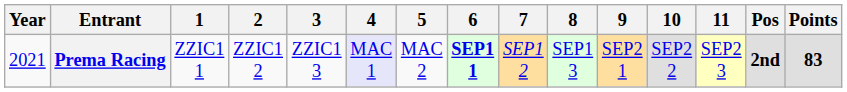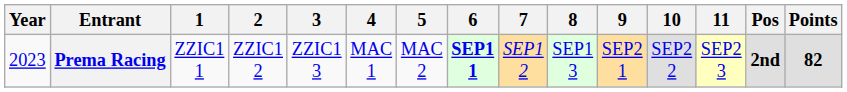 <table class="wikitable" style="text-align:center; font-size:85%;">
 <tr>
 <th>Year</th>
 <th>Entrant</th>
 <th>1</th>
 <th>2</th>
 <th>3</th>
 <th>4</th>
 <th>5</th>
 <th>6</th>
 <th>7</th>
 <th>8</th>
 <th>9</th>
 <th>10</th>
 <th>11</th>
 <th>Pos</th>
 <th>Points</th>
 </tr>
 <tr>
-<td><a href='#'>2021</a></td>
+<td><a href='#'>2023</a></td>
 <th nowrap><a href='#'>Prema Racing</a></th>
 <td><a href='#'>ZZIC1<br>1</a></td>
 <td><a href='#'>ZZIC1<br>2</a></td>
 <td><a href='#'>ZZIC1<br>3</a></td>
-<td style="background: lavender;"><a href='#'>MAC<br>1</a></td>
+<td><a href='#'>MAC<br>1</a></td>
 <td><a href='#'>MAC<br>2</a></td>
 <td style="background:#DFFFDF;"><strong><a href='#'>SEP1<br>1</a><br></strong></td>
 <td style="background:#FFDF9F;"><em><a href='#'>SEP1<br>2</a></em><br></td>
 <td style="background:#DFFFDF;"><a href='#'>SEP1<br>3</a><br></td>
 <td style="background:#FFDF9F;"><a href='#'>SEP2<br>1</a><br></td>
 <td style="background:#dfdfdf;"><a href='#'>SEP2<br>2</a><br></td>
 <td style="background:#ffffbf;"><a href='#'>SEP2<br>3</a><br></td>
 <th style="background:#DFDFDF;">2nd</th>
-<th style="background:#DFDFDF;">83</th>
+<th style="background:#DFDFDF;">82</th>
 </tr>
 </table>
